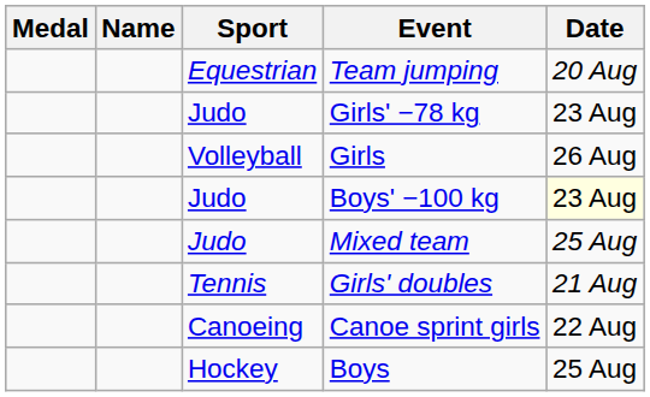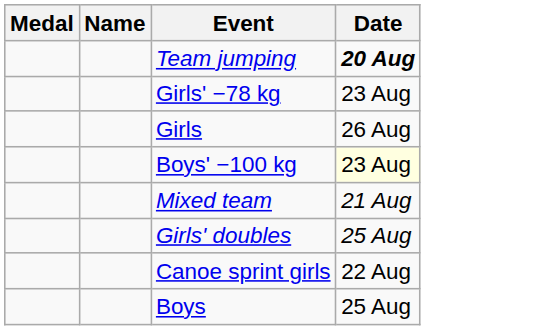 <table class="wikitable sortable" style="font-size:90%">
 <tr>
 <th>Medal</th>
 <th>Name</th>
-<th>Sport</th>
 <th>Event</th>
 <th>Date</th>
 </tr>
 <tr>
 <td><em></em></td>
 <td><em></em></td>
-<td><em><a href='#'>Equestrian</a></em></td>
 <td><em><a href='#'>Team jumping</a></em></td>
-<td><em>20 Aug</em></td>
+<td><strong><em>20 Aug</em></strong></td>
 </tr>
 <tr>
 <td></td>
 <td></td>
-<td><a href='#'>Judo</a></td>
 <td><a href='#'>Girls' −78 kg</a></td>
 <td>23 Aug</td>
 </tr>
 <tr>
 <td></td>
 <td></td>
-<td><a href='#'>Volleyball</a></td>
 <td><a href='#'>Girls</a></td>
 <td>26 Aug</td>
 </tr>
 <tr>
 <td></td>
 <td></td>
-<td><a href='#'>Judo</a></td>
 <td><a href='#'>Boys' −100 kg</a></td>
 <td style="background: lightyellow;">23 Aug</td>
 </tr>
 <tr>
 <td><em></em></td>
 <td><em></em></td>
-<td><em><a href='#'>Judo</a></em></td>
 <td><em><a href='#'>Mixed team</a></em></td>
-<td><em>25 Aug</em></td>
+<td><em>21 Aug</em></td>
 </tr>
 <tr>
 <td><em></em></td>
 <td><em></em></td>
-<td><em><a href='#'>Tennis</a></em></td>
 <td><em><a href='#'>Girls' doubles</a></em></td>
-<td><em>21 Aug</em></td>
+<td><em>25 Aug</em></td>
 </tr>
 <tr>
 <td></td>
 <td></td>
-<td><a href='#'>Canoeing</a></td>
 <td><a href='#'>Canoe sprint girls</a></td>
 <td>22 Aug</td>
 </tr>
 <tr>
 <td></td>
 <td></td>
-<td><a href='#'>Hockey</a></td>
 <td><a href='#'>Boys</a></td>
 <td>25 Aug</td>
 </tr>
 </table>
